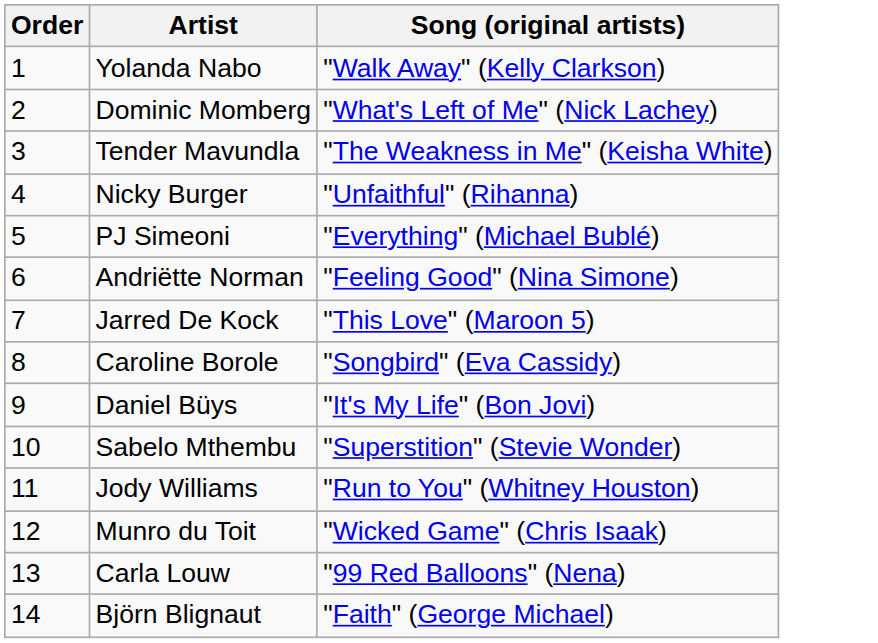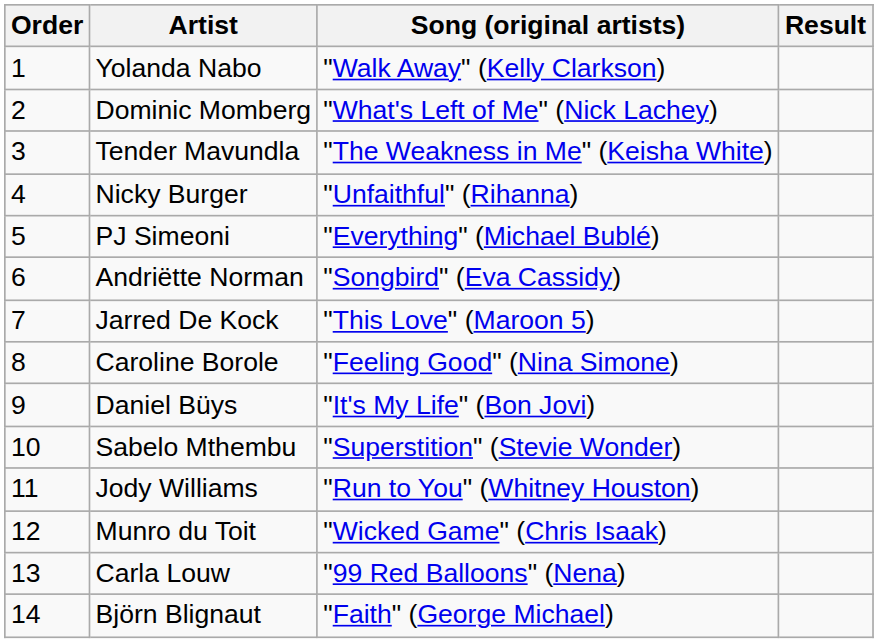 <table class=wikitable>
 <tr>
 <th>Order</th>
 <th>Artist</th>
 <th>Song (original artists)</th>
+<th>Result</th>
 </tr>
 <tr>
 <td>1</td>
 <td>Yolanda Nabo</td>
 <td>"<a href='#'>Walk Away</a>" (<a href='#'>Kelly Clarkson</a>)</td>
+<td></td>
 </tr>
 <tr>
 <td>2</td>
 <td>Dominic Momberg</td>
 <td>"<a href='#'>What's Left of Me</a>" (<a href='#'>Nick Lachey</a>)</td>
+<td></td>
 </tr>
 <tr>
 <td>3</td>
 <td>Tender Mavundla</td>
 <td>"<a href='#'>The Weakness in Me</a>" (<a href='#'>Keisha White</a>)</td>
+<td></td>
 </tr>
 <tr>
 <td>4</td>
 <td>Nicky Burger</td>
 <td>"<a href='#'>Unfaithful</a>" (<a href='#'>Rihanna</a>)</td>
+<td></td>
 </tr>
 <tr>
 <td>5</td>
 <td>PJ Simeoni</td>
 <td>"<a href='#'>Everything</a>" (<a href='#'>Michael Bublé</a>)</td>
+<td></td>
 </tr>
 <tr>
 <td>6</td>
 <td>Andriëtte Norman</td>
-<td>"<a href='#'>Feeling Good</a>" (<a href='#'>Nina Simone</a>)</td>
+<td>"<a href='#'>Songbird</a>" (<a href='#'>Eva Cassidy</a>)</td>
+<td></td>
 </tr>
 <tr>
 <td>7</td>
 <td>Jarred De Kock</td>
 <td>"<a href='#'>This Love</a>" (<a href='#'>Maroon 5</a>)</td>
+<td></td>
 </tr>
 <tr>
 <td>8</td>
 <td>Caroline Borole</td>
-<td>"<a href='#'>Songbird</a>" (<a href='#'>Eva Cassidy</a>)</td>
+<td>"<a href='#'>Feeling Good</a>" (<a href='#'>Nina Simone</a>)</td>
+<td></td>
 </tr>
 <tr>
 <td>9</td>
 <td>Daniel Büys</td>
 <td>"<a href='#'>It's My Life</a>" (<a href='#'>Bon Jovi</a>)</td>
+<td></td>
 </tr>
 <tr>
 <td>10</td>
 <td>Sabelo Mthembu</td>
 <td>"<a href='#'>Superstition</a>" (<a href='#'>Stevie Wonder</a>)</td>
+<td></td>
 </tr>
 <tr>
 <td>11</td>
 <td>Jody Williams</td>
 <td>"<a href='#'>Run to You</a>" (<a href='#'>Whitney Houston</a>)</td>
+<td></td>
 </tr>
 <tr>
 <td>12</td>
 <td>Munro du Toit</td>
 <td>"<a href='#'>Wicked Game</a>" (<a href='#'>Chris Isaak</a>)</td>
+<td></td>
 </tr>
 <tr>
 <td>13</td>
 <td>Carla Louw</td>
 <td>"<a href='#'>99 Red Balloons</a>" (<a href='#'>Nena</a>)</td>
+<td></td>
 </tr>
 <tr>
 <td>14</td>
 <td>Björn Blignaut</td>
 <td>"<a href='#'>Faith</a>" (<a href='#'>George Michael</a>)</td>
+<td></td>
 </tr>
 </table>
